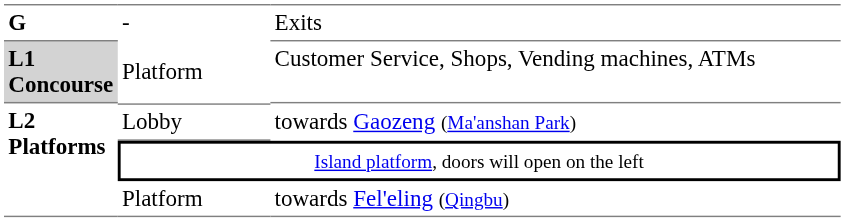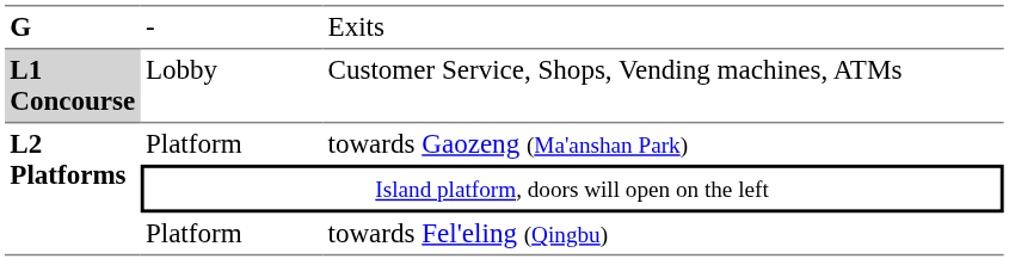 <table table border=0 cellspacing=0 cellpadding=3>
 <tr>
 <td style="border-top:solid 1px gray;" width=50 valign=top><strong>G</strong></td>
 <td style="border-top:solid 1px gray;" width=100 valign=top>-</td>
 <td style="border-top:solid 1px gray;" width=390 valign=top>Exits</td>
 </tr>
 <tr>
 <td style="background: lightgrey; border-bottom:solid 1px gray; border-top:solid 1px gray;" valign=top width=50><strong>L1<br>Concourse</strong></td>
-<td>Platform </td>
+<td style="border-bottom:solid 1px gray; border-top:solid 1px gray;" valign=top width=100>Lobby</td>
 <td style="border-bottom:solid 1px gray; border-top:solid 1px gray;" valign=top width=390>Customer Service, Shops, Vending machines, ATMs</td>
 </tr>
 <tr>
 <td style="border-bottom:solid 1px gray;" rowspan=4 valign=top><strong>L2<br>Platforms</strong></td>
-<td style="border-bottom:solid 1px gray; border-top:solid 1px gray;" valign=top width=100>Lobby</td>
+<td>Platform </td>
 <td>  towards <a href='#'>Gaozeng</a> <small>(<a href='#'>Ma'anshan Park</a>)</small></td>
 </tr>
 <tr>
 <td style="border-right:solid 2px black;border-left:solid 2px black;border-top:solid 2px black;border-bottom:solid 2px black;text-align:center;" colspan=2><small><a href='#'>Island platform</a>, doors will open on the left</small></td>
 </tr>
 <tr>
 <td style="border-bottom:solid 1px gray;">Platform </td>
 <td style="border-bottom:solid 1px gray;"> towards <a href='#'>Fel'eling</a> <small>(<a href='#'>Qingbu</a>) </small></td>
 </tr>
 </table>
